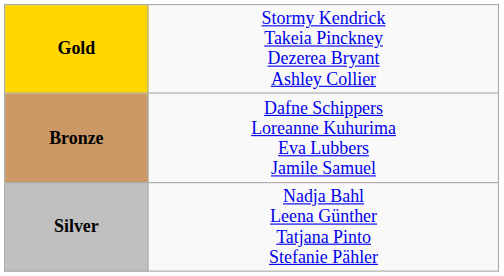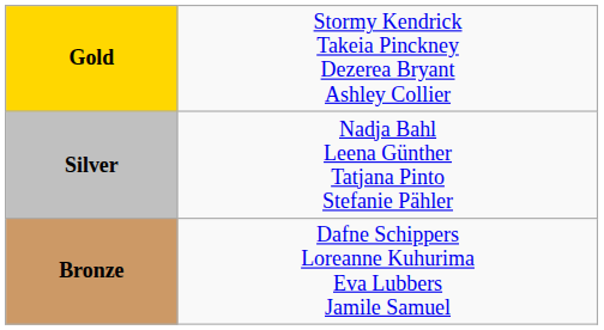 <table class="wikitable" style="text-align:center; " width="35%">
 <tr>
 <td bgcolor="gold"><strong>Gold</strong></td>
 <td><a href='#'>Stormy Kendrick</a><br><a href='#'>Takeia Pinckney</a><br><a href='#'>Dezerea Bryant</a><br><a href='#'>Ashley Collier</a><br>  <small><em></em></small></td>
 </tr>
 <tr>
+<td bgcolor="silver"><strong>Silver</strong></td>
+<td><a href='#'>Nadja Bahl</a><br><a href='#'>Leena Günther</a><br><a href='#'>Tatjana Pinto</a><br><a href='#'>Stefanie Pähler</a><br>  <small><em></em></small></td>
+</tr>
+<tr>
 <td bgcolor="CC9966"><strong>Bronze</strong></td>
 <td><a href='#'>Dafne Schippers</a><br><a href='#'>Loreanne Kuhurima</a><br><a href='#'>Eva Lubbers</a><br><a href='#'>Jamile Samuel</a><br>  <small><em></em></small></td>
 </tr>
-<tr>
-<td bgcolor="silver"><strong>Silver</strong></td>
-<td><a href='#'>Nadja Bahl</a><br><a href='#'>Leena Günther</a><br><a href='#'>Tatjana Pinto</a><br><a href='#'>Stefanie Pähler</a><br>  <small><em></em></small></td>
-</tr>
 </table>
